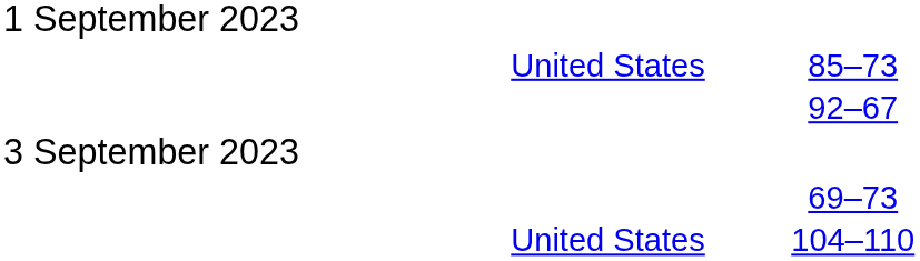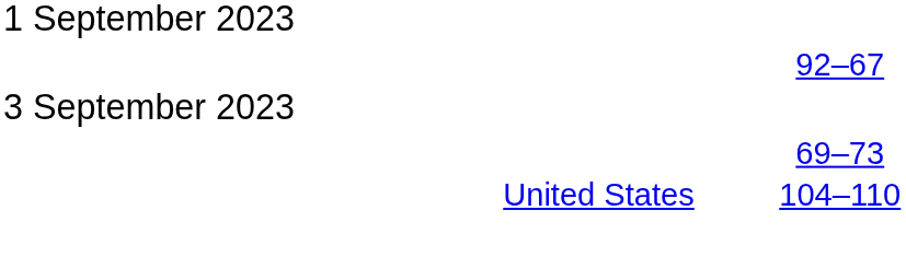 <table style="width:100%;" cellspacing="1">
 <tr>
 <th width=25%></th>
 <th width=2%></th>
 <th width=6%></th>
 <th width=2%></th>
 <th width=25%></th>
 </tr>
 <tr>
 <td>1 September 2023</td>
-</tr>
-<tr style=font-size:90%>
-<td align=right><a href='#'>United States</a> </td>
-<td></td>
-<td align=center><a href='#'>85–73</a></td>
-<td></td>
-<td></td>
-<td></td>
 </tr>
 <tr style=font-size:90%>
 <td align=right></td>
 <td></td>
 <td align=center><a href='#'>92–67</a></td>
 <td></td>
 <td></td>
 <td></td>
 </tr>
 <tr>
 <td>3 September 2023</td>
 </tr>
 <tr style=font-size:90%>
 <td align=right></td>
 <td></td>
 <td align=center><a href='#'>69–73</a></td>
 <td></td>
 <td></td>
 <td></td>
 </tr>
 <tr style=font-size:90%>
 <td align=right><a href='#'>United States</a> </td>
 <td></td>
 <td align=center><a href='#'>104–110</a></td>
 <td></td>
 <td></td>
 <td></td>
 </tr>
 </table>
